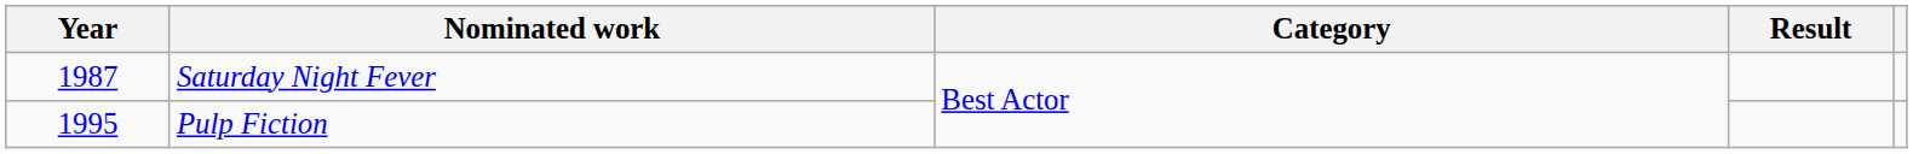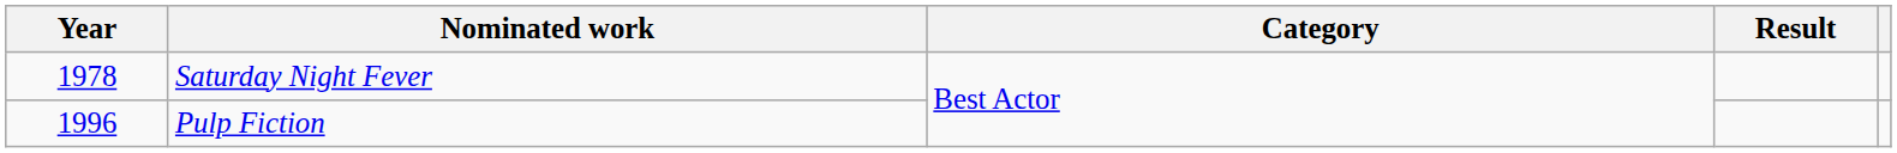 <table class=wikitable>
 <tr>
 <th scope="col" style="width:5em;">Year</th>
 <th scope="col" style="width:25em;">Nominated work</th>
 <th scope="col" style="width:26em;">Category</th>
 <th scope="col" style="width:5em;">Result</th>
 <th></th>
 </tr>
 <tr>
-<td align="center"><a href='#'>1987</a></td>
+<td align="center"><a href='#'>1978</a></td>
 <td><em><a href='#'>Saturday Night Fever</a></em></td>
 <td rowspan="2"><a href='#'>Best Actor</a></td>
 <td></td>
 <td align="center"></td>
 </tr>
 <tr>
-<td align="center"><a href='#'>1995</a></td>
+<td align="center"><a href='#'>1996</a></td>
 <td><em><a href='#'>Pulp Fiction</a></em></td>
 <td></td>
 <td align="center"></td>
 </tr>
 </table>
